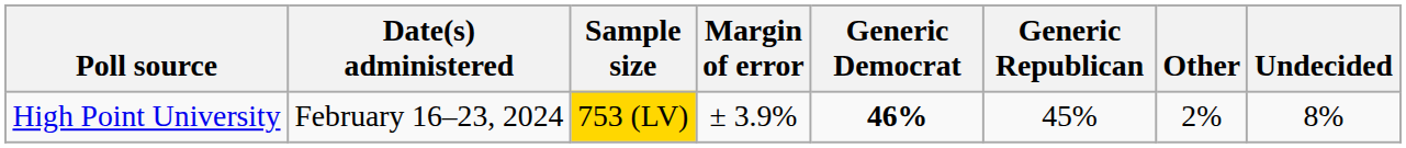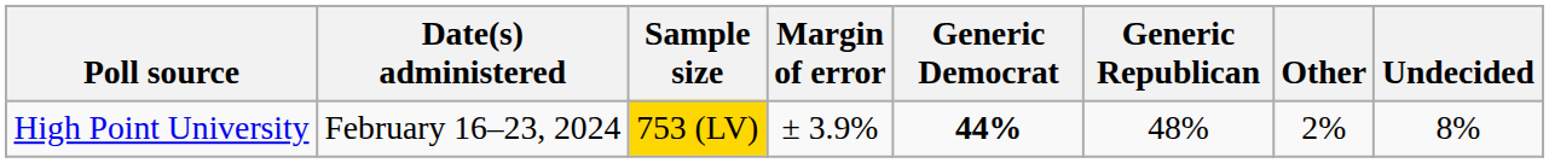 <table class="wikitable" style="font-size:90%;text-align:center;">
 <tr valign=bottom>
 <th>Poll source</th>
 <th>Date(s)<br>administered</th>
 <th>Sample<br>size</th>
 <th>Margin<br>of error</th>
 <th style="width:75px;">Generic<br>Democrat</th>
 <th style="width:75px;">Generic<br>Republican</th>
 <th>Other</th>
 <th>Undecided</th>
 </tr>
 <tr>
 <td style="text-align:left;"><a href='#'>High Point University</a></td>
 <td>February 16–23, 2024</td>
 <td style="background: gold;">753 (LV)</td>
 <td>± 3.9%</td>
-<td><strong>46%</strong></td>
-<td>45%</td>
+<td><strong>44%</strong></td>
+<td>48%</td>
 <td>2%</td>
 <td>8%</td>
 </tr>
 </table>
